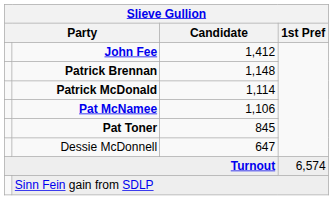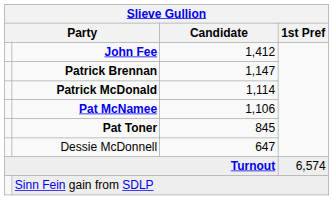 <table class="wikitable">
 <tr>
 <th colspan="4" align="center"><a href='#'>Slieve Gullion</a></th>
 </tr>
 <tr>
 <th colspan="2" align="center" width=200>Party</th>
 <th width=150>Candidate</th>
 <th width=60>1st Pref</th>
 </tr>
 <tr>
 <td></td>
 <td align="right"><strong><a href='#'>John Fee</a></strong></td>
 <td align="right">1,412</td>
 </tr>
 <tr>
 <td></td>
 <td align="right"><strong>Patrick Brennan</strong></td>
-<td align="right">1,148</td>
+<td align="right">1,147</td>
 </tr>
 <tr>
 <td></td>
 <td align="right"><strong>Patrick McDonald</strong></td>
 <td align="right">1,114</td>
 </tr>
 <tr>
 <td></td>
 <td align="right"><strong><a href='#'>Pat McNamee</a></strong></td>
 <td align="right">1,106</td>
 </tr>
 <tr>
 <td></td>
 <td align="right"><strong>Pat Toner</strong></td>
 <td align="right">845</td>
 </tr>
 <tr>
 <td></td>
 <td align="right">Dessie McDonnell</td>
 <td align="right">647</td>
 </tr>
 <tr bgcolor="EEEEEE">
 <td colspan=3 align="right"><strong><a href='#'>Turnout</a></strong></td>
 <td align="right">6,574</td>
 </tr>
 <tr>
 <td bgcolor=></td>
 <td colspan=3 bgcolor="EEEEEE"><a href='#'>Sinn Fein</a> gain from <a href='#'>SDLP</a></td>
 </tr>
 </table>
